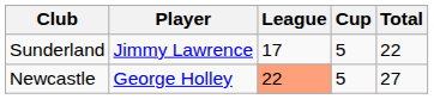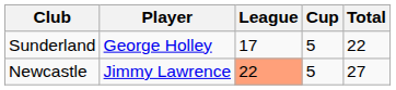 <table class="wikitable">
 <tr>
 <th>Club</th>
 <th>Player</th>
 <th>League</th>
 <th>Cup</th>
 <th>Total</th>
 </tr>
 <tr>
 <td>Sunderland</td>
-<td><a href='#'>Jimmy Lawrence</a></td>
+<td><a href='#'>George Holley</a></td>
 <td>17</td>
 <td>5</td>
 <td>22</td>
 </tr>
 <tr>
 <td>Newcastle</td>
-<td><a href='#'>George Holley</a></td>
+<td><a href='#'>Jimmy Lawrence</a></td>
 <td style="background: lightsalmon;">22</td>
 <td>5</td>
 <td>27</td>
 </tr>
 </table>
